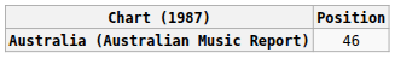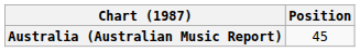 <table class="wikitable sortable plainrowheaders" style="text-align:center">
 <tr>
 <th scope="col">Chart (1987)</th>
 <th scope="col">Position</th>
 </tr>
 <tr>
 <th scope="row">Australia (Australian Music Report)</th>
-<td>46</td>
+<td>45</td>
 </tr>
 </table>
